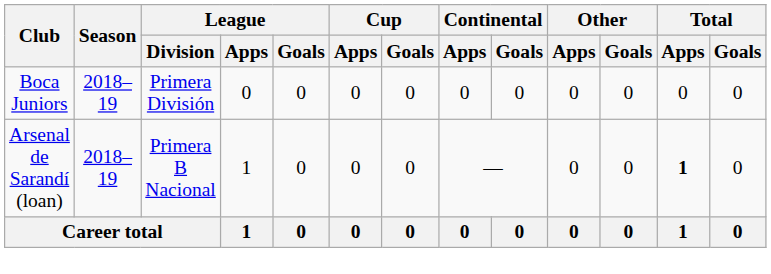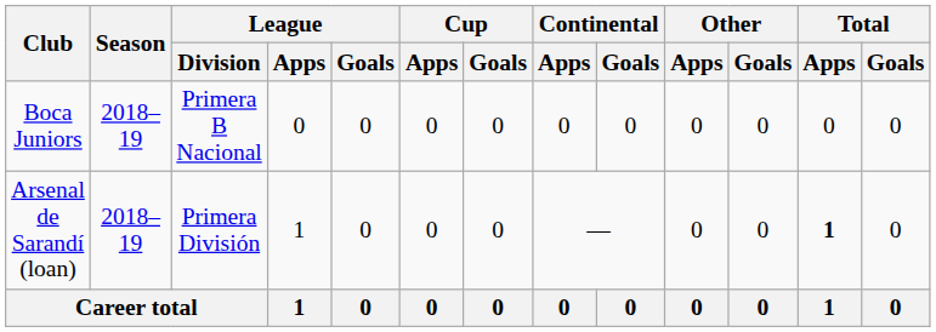 <table class="wikitable" style="text-align:center">
 <tr>
 <th rowspan="2">Club</th>
 <th rowspan="2">Season</th>
 <th colspan="3">League</th>
 <th colspan="2">Cup</th>
 <th colspan="2">Continental</th>
 <th colspan="2">Other</th>
 <th colspan="2">Total</th>
 </tr>
 <tr>
 <th>Division</th>
 <th>Apps</th>
 <th>Goals</th>
 <th>Apps</th>
 <th>Goals</th>
 <th>Apps</th>
 <th>Goals</th>
 <th>Apps</th>
 <th>Goals</th>
 <th>Apps</th>
 <th>Goals</th>
 </tr>
 <tr>
 <td rowspan="1"><a href='#'>Boca Juniors</a></td>
 <td><a href='#'>2018–19</a></td>
-<td rowspan="1"><a href='#'>Primera División</a></td>
+<td rowspan="1"><a href='#'>Primera B Nacional</a></td>
 <td>0</td>
 <td>0</td>
 <td>0</td>
 <td>0</td>
 <td>0</td>
 <td>0</td>
 <td>0</td>
 <td>0</td>
 <td>0</td>
 <td>0</td>
 </tr>
 <tr>
 <td rowspan="1"><a href='#'>Arsenal de Sarandí</a> (loan)</td>
 <td><a href='#'>2018–19</a></td>
-<td rowspan="1"><a href='#'>Primera B Nacional</a></td>
+<td rowspan="1"><a href='#'>Primera División</a></td>
 <td>1</td>
 <td>0</td>
 <td>0</td>
 <td>0</td>
 <td colspan="2">—</td>
 <td>0</td>
 <td>0</td>
 <td><strong>1</strong></td>
 <td>0</td>
 </tr>
 <tr>
 <th colspan="3">Career total</th>
 <th>1</th>
 <th>0</th>
 <th>0</th>
 <th>0</th>
 <th>0</th>
 <th>0</th>
 <th>0</th>
 <th>0</th>
 <th>1</th>
 <th>0</th>
 </tr>
 </table>
